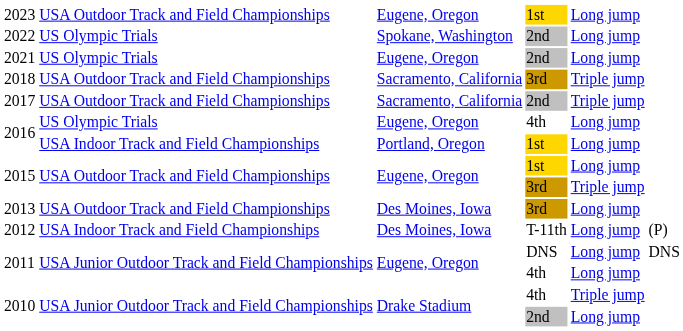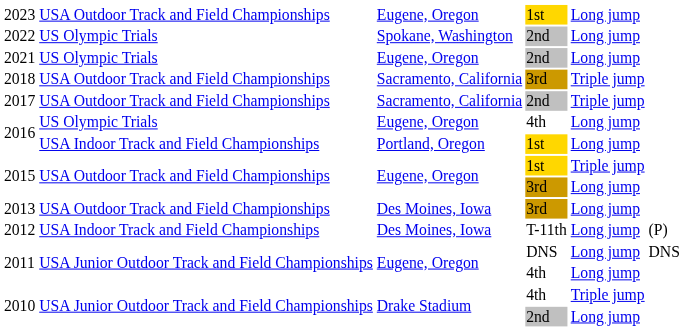 <table>
 <tr>
 <td>2023</td>
 <td><a href='#'>USA Outdoor Track and Field Championships</a></td>
 <td><a href='#'>Eugene, Oregon</a></td>
 <td style="background:gold;">1st</td>
 <td><a href='#'>Long jump</a></td>
 <td></td>
 </tr>
 <tr>
 <td>2022</td>
 <td><a href='#'>US Olympic Trials</a></td>
 <td><a href='#'>Spokane, Washington</a></td>
 <td style="background:silver;">2nd</td>
 <td><a href='#'>Long jump</a></td>
 <td></td>
 </tr>
 <tr>
 <td>2021</td>
 <td><a href='#'>US Olympic Trials</a></td>
 <td><a href='#'>Eugene, Oregon</a></td>
 <td style="background:silver;">2nd</td>
 <td><a href='#'>Long jump</a></td>
 <td></td>
 </tr>
 <tr>
 <td>2018</td>
 <td><a href='#'>USA Outdoor Track and Field Championships</a></td>
 <td><a href='#'>Sacramento, California</a></td>
 <td style="background:#c90;">3rd</td>
 <td><a href='#'>Triple jump</a></td>
 <td></td>
 </tr>
 <tr>
 <td>2017</td>
 <td><a href='#'>USA Outdoor Track and Field Championships</a></td>
 <td><a href='#'>Sacramento, California</a></td>
 <td style="background:silver;">2nd</td>
 <td><a href='#'>Triple jump</a></td>
 <td></td>
 </tr>
 <tr>
 <td Rowspan=2>2016</td>
 <td><a href='#'>US Olympic Trials</a></td>
 <td><a href='#'>Eugene, Oregon</a></td>
 <td>4th</td>
 <td><a href='#'>Long jump</a></td>
 <td></td>
 </tr>
 <tr>
 <td><a href='#'>USA Indoor Track and Field Championships</a></td>
 <td><a href='#'>Portland, Oregon</a></td>
 <td bgcolor=gold>1st</td>
 <td><a href='#'>Long jump</a></td>
 <td></td>
 </tr>
 <tr>
 <td Rowspan=2>2015</td>
 <td Rowspan=2><a href='#'>USA Outdoor Track and Field Championships</a></td>
 <td Rowspan=2><a href='#'>Eugene, Oregon</a></td>
 <td bgcolor=gold>1st</td>
-<td><a href='#'>Long jump</a></td>
+<td><a href='#'>Triple jump</a></td>
 <td></td>
 </tr>
 <tr>
 <td style="background:#c90;">3rd</td>
-<td><a href='#'>Triple jump</a></td>
+<td><a href='#'>Long jump</a></td>
 <td></td>
 </tr>
 <tr>
 <td>2013</td>
 <td><a href='#'>USA Outdoor Track and Field Championships</a></td>
 <td><a href='#'>Des Moines, Iowa</a></td>
 <td style="background:#c90;">3rd</td>
 <td><a href='#'>Long jump</a></td>
 <td></td>
 </tr>
 <tr>
 <td>2012</td>
 <td><a href='#'>USA Indoor Track and Field Championships</a></td>
 <td><a href='#'>Des Moines, Iowa</a></td>
 <td>T-11th</td>
 <td><a href='#'>Long jump</a></td>
 <td> (P)</td>
 </tr>
 <tr>
 <td Rowspan=2>2011</td>
 <td Rowspan=2><a href='#'>USA Junior Outdoor Track and Field Championships</a></td>
 <td Rowspan=2><a href='#'>Eugene, Oregon</a></td>
 <td>DNS</td>
 <td><a href='#'>Long jump</a></td>
 <td>DNS</td>
 </tr>
 <tr>
 <td>4th</td>
 <td><a href='#'>Long jump</a></td>
 <td></td>
 </tr>
 <tr>
 <td Rowspan=2>2010</td>
 <td Rowspan=2><a href='#'>USA Junior Outdoor Track and Field Championships</a></td>
 <td Rowspan=2><a href='#'>Drake Stadium</a></td>
 <td>4th</td>
 <td><a href='#'>Triple jump</a></td>
 <td></td>
 </tr>
 <tr>
 <td style="background:silver;">2nd</td>
 <td><a href='#'>Long jump</a></td>
 <td></td>
 </tr>
 </table>
